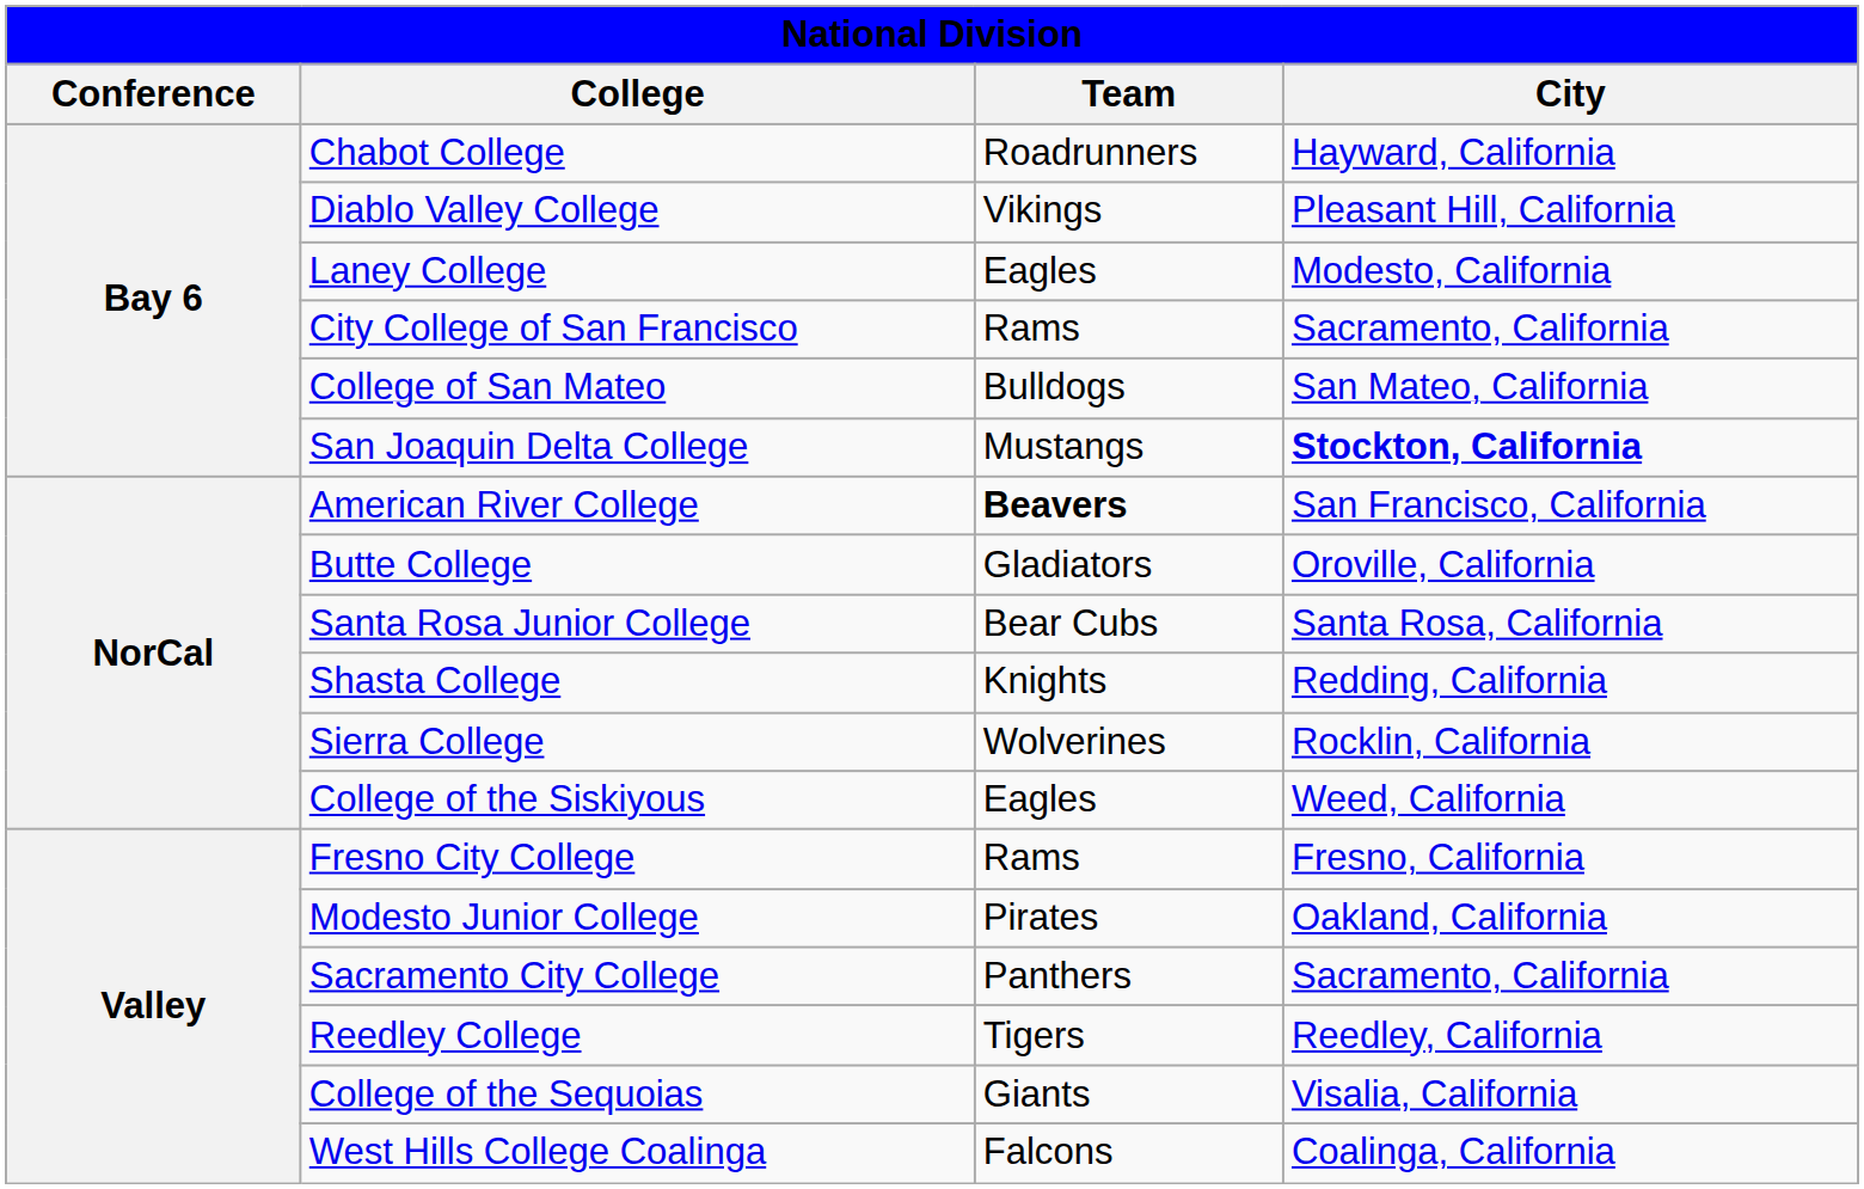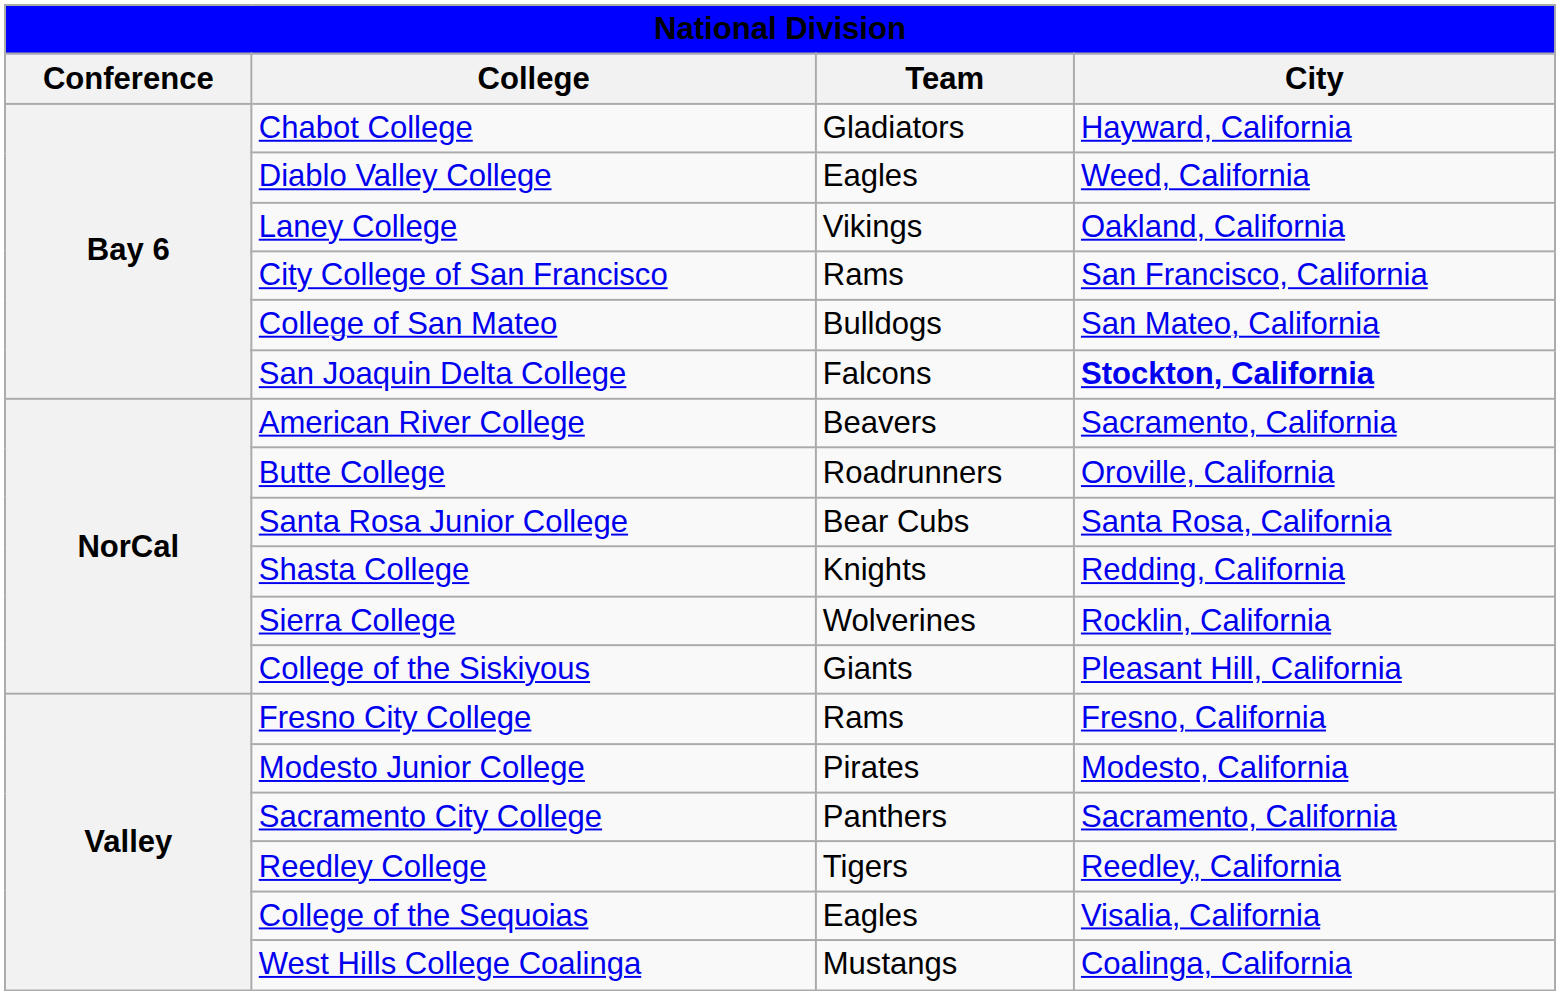 <table class="wikitable sortable" style=width:50em>
 <tr>
 <th style=background-color:Blue colspan=4><span>National Division</span></th>
 </tr>
 <tr>
 <th>Conference</th>
 <th>College</th>
 <th>Team</th>
 <th>City</th>
 </tr>
 <tr>
 <th rowspan=6>Bay 6</th>
 <td><a href='#'>Chabot College</a></td>
-<td>Roadrunners</td>
+<td>Gladiators</td>
 <td><a href='#'>Hayward, California</a></td>
 </tr>
 <tr>
 <td><a href='#'>Diablo Valley College</a></td>
-<td>Vikings</td>
-<td><a href='#'>Pleasant Hill, California</a></td>
+<td>Eagles</td>
+<td><a href='#'>Weed, California</a></td>
 </tr>
 <tr>
 <td><a href='#'>Laney College</a></td>
-<td>Eagles</td>
-<td><a href='#'>Modesto, California</a></td>
+<td>Vikings</td>
+<td><a href='#'>Oakland, California</a></td>
 </tr>
 <tr>
 <td><a href='#'>City College of San Francisco</a></td>
 <td>Rams</td>
-<td><a href='#'>Sacramento, California</a></td>
+<td><a href='#'>San Francisco, California</a></td>
 </tr>
 <tr>
 <td><a href='#'>College of San Mateo</a></td>
 <td>Bulldogs</td>
 <td><a href='#'>San Mateo, California</a></td>
 </tr>
 <tr>
 <td><a href='#'>San Joaquin Delta College</a></td>
-<td>Mustangs</td>
+<td>Falcons</td>
 <td><strong><a href='#'>Stockton, California</a></strong></td>
 </tr>
 <tr>
 <th rowspan=6>NorCal</th>
 <td><a href='#'>American River College</a></td>
-<td><strong>Beavers</strong></td>
-<td><a href='#'>San Francisco, California</a></td>
+<td>Beavers</td>
+<td><a href='#'>Sacramento, California</a></td>
 </tr>
 <tr>
 <td><a href='#'>Butte College</a></td>
-<td>Gladiators</td>
+<td>Roadrunners</td>
 <td><a href='#'>Oroville, California</a></td>
 </tr>
 <tr>
 <td><a href='#'>Santa Rosa Junior College</a></td>
 <td>Bear Cubs</td>
 <td><a href='#'>Santa Rosa, California</a></td>
 </tr>
 <tr>
 <td><a href='#'>Shasta College</a></td>
 <td>Knights</td>
 <td><a href='#'>Redding, California</a></td>
 </tr>
 <tr>
 <td><a href='#'>Sierra College</a></td>
 <td>Wolverines</td>
 <td><a href='#'>Rocklin, California</a></td>
 </tr>
 <tr>
 <td><a href='#'>College of the Siskiyous</a></td>
-<td>Eagles</td>
-<td><a href='#'>Weed, California</a></td>
+<td>Giants</td>
+<td><a href='#'>Pleasant Hill, California</a></td>
 </tr>
 <tr>
 <th rowspan=6>Valley</th>
 <td><a href='#'>Fresno City College</a></td>
 <td>Rams</td>
 <td><a href='#'>Fresno, California</a></td>
 </tr>
 <tr>
 <td><a href='#'>Modesto Junior College</a></td>
 <td>Pirates</td>
-<td><a href='#'>Oakland, California</a></td>
+<td><a href='#'>Modesto, California</a></td>
 </tr>
 <tr>
 <td><a href='#'>Sacramento City College</a></td>
 <td>Panthers</td>
 <td><a href='#'>Sacramento, California</a></td>
 </tr>
 <tr>
 <td><a href='#'>Reedley College</a></td>
 <td>Tigers</td>
 <td><a href='#'>Reedley, California</a></td>
 </tr>
 <tr>
 <td><a href='#'>College of the Sequoias</a></td>
-<td>Giants</td>
+<td>Eagles</td>
 <td><a href='#'>Visalia, California</a></td>
 </tr>
 <tr>
 <td><a href='#'>West Hills College Coalinga</a></td>
-<td>Falcons</td>
+<td>Mustangs</td>
 <td><a href='#'>Coalinga, California</a></td>
 </tr>
 </table>
